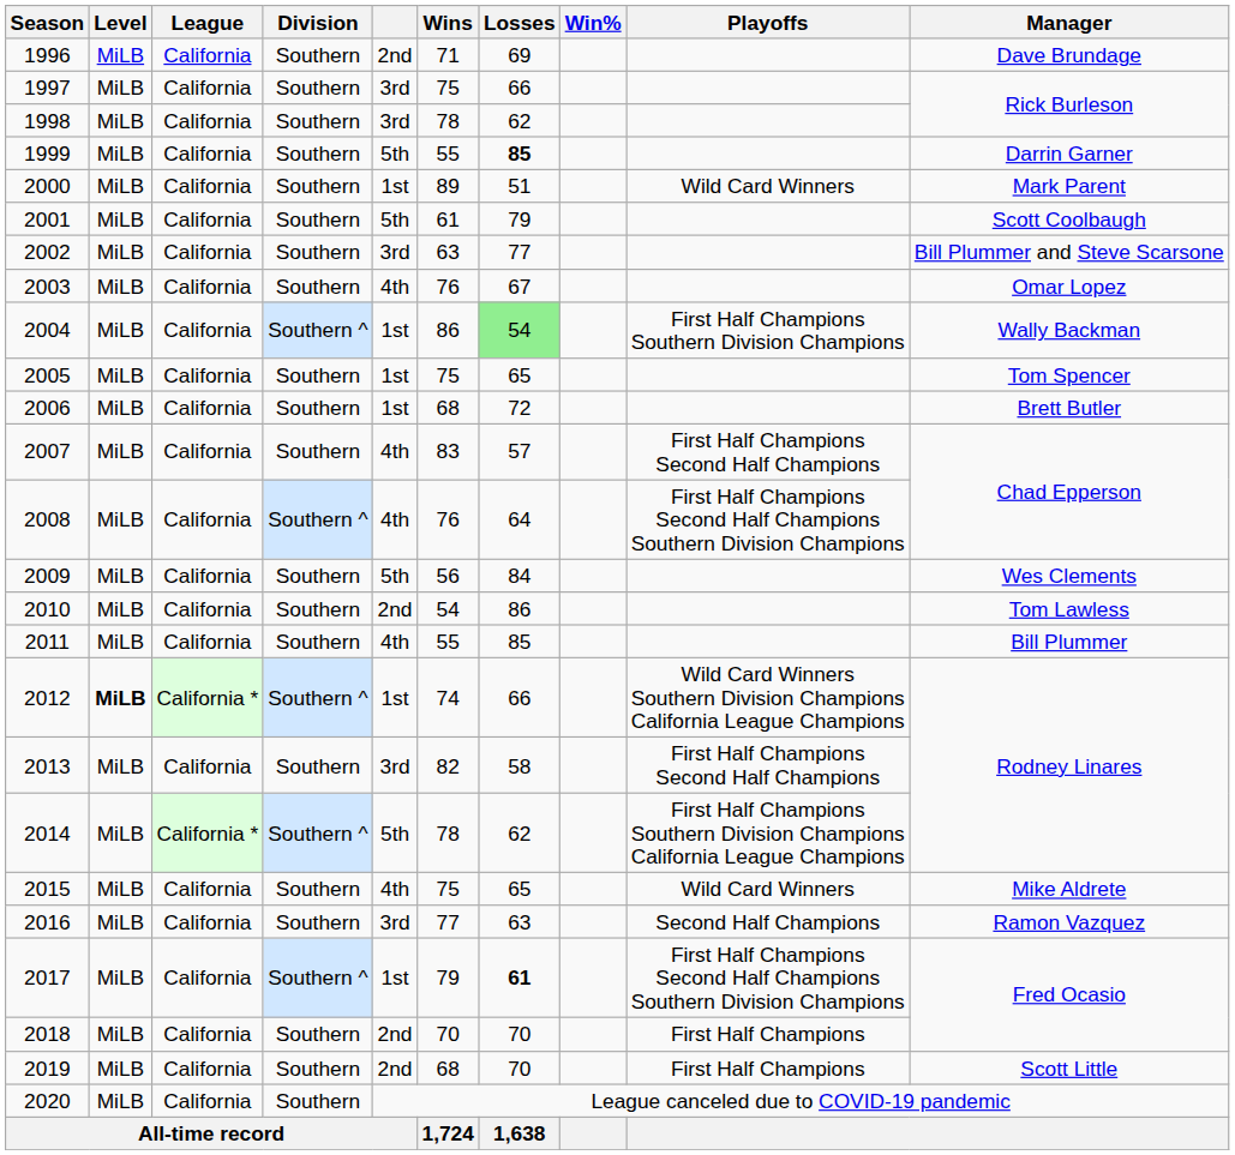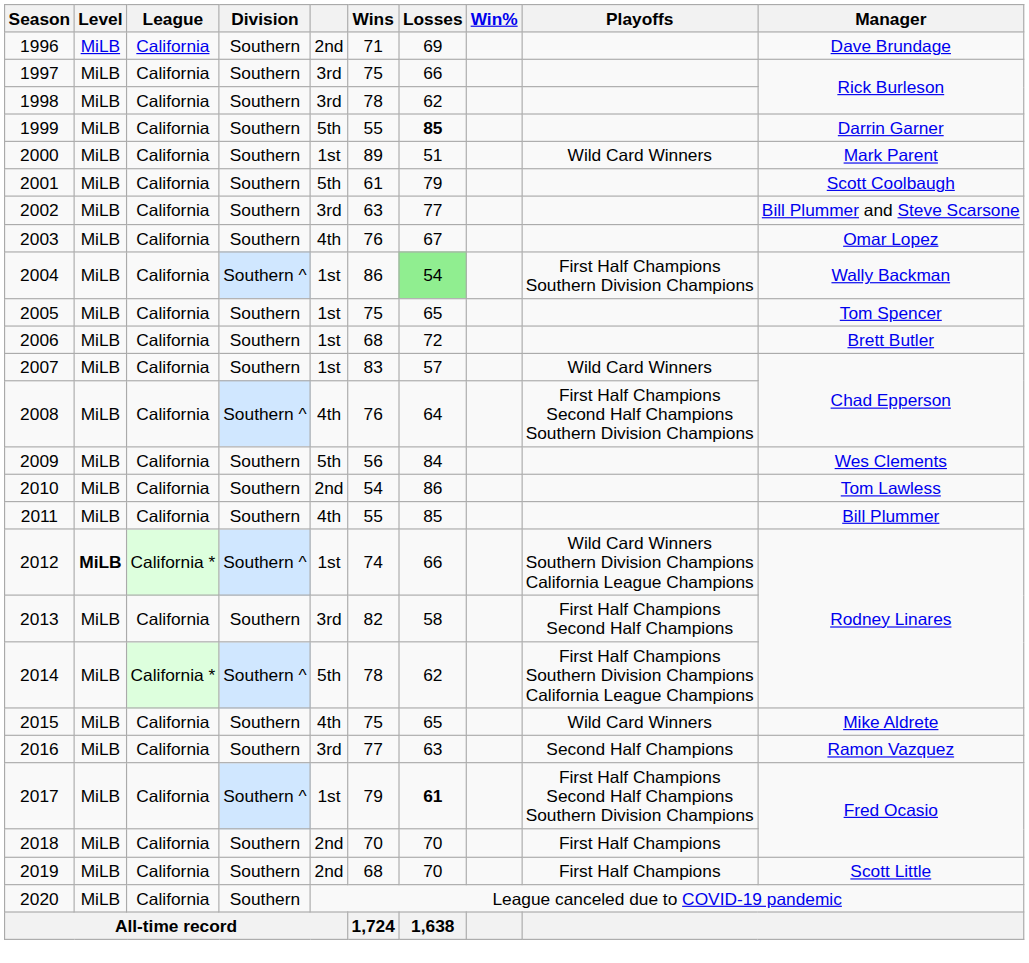 <table class="wikitable sortable plainrowheaders" style="text-align:center; font-size:95%">
 <tr>
 <th scope="col">Season</th>
 <th scope="col">Level</th>
 <th scope="col">League</th>
 <th scope="col">Division</th>
 <th scope="col"></th>
 <th scope="col">Wins</th>
 <th scope="col">Losses</th>
 <th scope="col"><a href='#'>Win%</a></th>
 <th scope="col">Playoffs</th>
 <th scope="col">Manager</th>
 </tr>
 <tr>
 <td>1996</td>
 <td><a href='#'>MiLB</a></td>
 <td><a href='#'>California</a></td>
 <td>Southern</td>
 <td>2nd</td>
 <td>71</td>
 <td>69</td>
 <td></td>
 <td></td>
 <td><a href='#'>Dave Brundage</a></td>
 </tr>
 <tr>
 <td>1997</td>
 <td>MiLB</td>
 <td>California</td>
 <td>Southern</td>
 <td>3rd</td>
 <td>75</td>
 <td>66</td>
 <td></td>
 <td></td>
 <td rowspan="2"><a href='#'>Rick Burleson</a></td>
 </tr>
 <tr>
 <td>1998</td>
 <td>MiLB</td>
 <td>California</td>
 <td>Southern</td>
 <td>3rd</td>
 <td>78</td>
 <td>62</td>
 <td></td>
 <td></td>
 </tr>
 <tr>
 <td>1999</td>
 <td>MiLB</td>
 <td>California</td>
 <td>Southern</td>
 <td>5th</td>
 <td>55</td>
 <td><strong>85</strong></td>
 <td></td>
 <td></td>
 <td><a href='#'>Darrin Garner</a></td>
 </tr>
 <tr>
 <td>2000</td>
 <td>MiLB</td>
 <td>California</td>
 <td>Southern</td>
 <td>1st</td>
 <td>89</td>
 <td>51</td>
 <td></td>
 <td>Wild Card Winners</td>
 <td><a href='#'>Mark Parent</a></td>
 </tr>
 <tr>
 <td>2001</td>
 <td>MiLB</td>
 <td>California</td>
 <td>Southern</td>
 <td>5th</td>
 <td>61</td>
 <td>79</td>
 <td></td>
 <td></td>
 <td><a href='#'>Scott Coolbaugh</a></td>
 </tr>
 <tr>
 <td>2002</td>
 <td>MiLB</td>
 <td>California</td>
 <td>Southern</td>
 <td>3rd</td>
 <td>63</td>
 <td>77</td>
 <td></td>
 <td></td>
 <td><a href='#'>Bill Plummer</a> and <a href='#'>Steve Scarsone</a></td>
 </tr>
 <tr>
 <td>2003</td>
 <td>MiLB</td>
 <td>California</td>
 <td>Southern</td>
 <td>4th</td>
 <td>76</td>
 <td>67</td>
 <td></td>
 <td></td>
 <td><a href='#'>Omar Lopez</a></td>
 </tr>
 <tr>
 <td>2004</td>
 <td>MiLB</td>
 <td>California</td>
 <td bgcolor="#D0E7FF">Southern ^</td>
 <td>1st</td>
 <td>86</td>
 <td style="background: lightgreen;">54</td>
 <td></td>
 <td>First Half Champions<br>Southern Division Champions</td>
 <td><a href='#'>Wally Backman</a></td>
 </tr>
 <tr>
 <td>2005</td>
 <td>MiLB</td>
 <td>California</td>
 <td>Southern</td>
 <td>1st</td>
 <td>75</td>
 <td>65</td>
 <td></td>
 <td></td>
 <td><a href='#'>Tom Spencer</a></td>
 </tr>
 <tr>
 <td>2006</td>
 <td>MiLB</td>
 <td>California</td>
 <td>Southern</td>
 <td>1st</td>
 <td>68</td>
 <td>72</td>
 <td></td>
 <td></td>
 <td><a href='#'>Brett Butler</a></td>
 </tr>
 <tr>
 <td>2007</td>
 <td>MiLB</td>
 <td>California</td>
 <td>Southern</td>
-<td>4th</td>
+<td>1st</td>
 <td>83</td>
 <td>57</td>
 <td></td>
-<td>First Half Champions<br>Second Half Champions</td>
+<td>Wild Card Winners</td>
 <td rowspan="2"><a href='#'>Chad Epperson</a></td>
 </tr>
 <tr>
 <td>2008</td>
 <td>MiLB</td>
 <td>California</td>
 <td bgcolor="#D0E7FF">Southern ^</td>
 <td>4th</td>
 <td>76</td>
 <td>64</td>
 <td></td>
 <td>First Half Champions<br>Second Half Champions<br>Southern Division Champions</td>
 </tr>
 <tr>
 <td>2009</td>
 <td>MiLB</td>
 <td>California</td>
 <td>Southern</td>
 <td>5th</td>
 <td>56</td>
 <td>84</td>
 <td></td>
 <td></td>
 <td><a href='#'>Wes Clements</a></td>
 </tr>
 <tr>
 <td>2010</td>
 <td>MiLB</td>
 <td>California</td>
 <td>Southern</td>
 <td>2nd</td>
 <td>54</td>
 <td>86</td>
 <td></td>
 <td></td>
 <td><a href='#'>Tom Lawless</a></td>
 </tr>
 <tr>
 <td>2011</td>
 <td>MiLB</td>
 <td>California</td>
 <td>Southern</td>
 <td>4th</td>
 <td>55</td>
 <td>85</td>
 <td></td>
 <td></td>
 <td><a href='#'>Bill Plummer</a></td>
 </tr>
 <tr>
 <td>2012</td>
 <td><strong>MiLB</strong></td>
 <td bgcolor="#ddffdd">California *</td>
 <td bgcolor="#D0E7FF">Southern ^</td>
 <td>1st</td>
 <td>74</td>
 <td>66</td>
 <td></td>
 <td>Wild Card Winners<br>Southern Division Champions<br>California League Champions</td>
 <td rowspan="3"><a href='#'>Rodney Linares</a></td>
 </tr>
 <tr>
 <td>2013</td>
 <td>MiLB</td>
 <td>California</td>
 <td>Southern</td>
 <td>3rd</td>
 <td>82</td>
 <td>58</td>
 <td></td>
 <td>First Half Champions<br>Second Half Champions</td>
 </tr>
 <tr>
 <td>2014</td>
 <td>MiLB</td>
 <td bgcolor="#ddffdd">California *</td>
 <td bgcolor="#D0E7FF">Southern ^</td>
 <td>5th</td>
 <td>78</td>
 <td>62</td>
 <td></td>
 <td>First Half Champions<br>Southern Division Champions<br>California League Champions</td>
 </tr>
 <tr>
 <td>2015</td>
 <td>MiLB</td>
 <td>California</td>
 <td>Southern</td>
 <td>4th</td>
 <td>75</td>
 <td>65</td>
 <td></td>
 <td>Wild Card Winners</td>
 <td><a href='#'>Mike Aldrete</a></td>
 </tr>
 <tr>
 <td>2016</td>
 <td>MiLB</td>
 <td>California</td>
 <td>Southern</td>
 <td>3rd</td>
 <td>77</td>
 <td>63</td>
 <td></td>
 <td>Second Half Champions</td>
 <td><a href='#'>Ramon Vazquez</a></td>
 </tr>
 <tr>
 <td>2017</td>
 <td>MiLB</td>
 <td>California</td>
 <td bgcolor="#D0E7FF">Southern ^</td>
 <td>1st</td>
 <td>79</td>
 <td><strong>61</strong></td>
 <td></td>
 <td>First Half Champions<br>Second Half Champions<br>Southern Division Champions</td>
 <td rowspan="2"><a href='#'>Fred Ocasio</a></td>
 </tr>
 <tr>
 <td>2018</td>
 <td>MiLB</td>
 <td>California</td>
 <td>Southern</td>
 <td>2nd</td>
 <td>70</td>
 <td>70</td>
 <td></td>
 <td>First Half Champions</td>
 </tr>
 <tr>
 <td>2019</td>
 <td>MiLB</td>
 <td>California</td>
 <td>Southern</td>
 <td>2nd</td>
 <td>68</td>
 <td>70</td>
 <td></td>
 <td>First Half Champions</td>
 <td><a href='#'>Scott Little</a></td>
 </tr>
 <tr>
 <td>2020</td>
 <td>MiLB</td>
 <td>California</td>
 <td>Southern</td>
 <td colspan="6">League canceled due to <a href='#'>COVID-19 pandemic</a></td>
 </tr>
 <tr>
 <th colspan="5">All-time record</th>
 <th>1,724</th>
 <th>1,638</th>
 <th></th>
 <th colspan="2"></th>
 </tr>
 </table>
